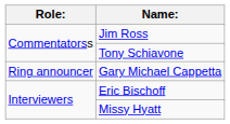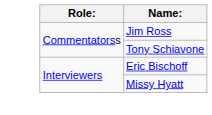 <table class=wikitable style="font-size:90%; margin: 0.5em 0 0.5em 1em; float: right; clear: right;">
 <tr>
 <th>Role:</th>
 <th>Name:</th>
 </tr>
 <tr>
 <td rowspan=2><a href='#'>Commentators</a>s</td>
 <td><a href='#'>Jim Ross</a></td>
 </tr>
 <tr>
 <td><a href='#'>Tony Schiavone</a></td>
 </tr>
 <tr>
-<td><a href='#'>Ring announcer</a></td>
-<td><a href='#'>Gary Michael Cappetta</a></td>
-</tr>
-<tr>
 <td rowspan=2><a href='#'>Interviewers</a></td>
 <td><a href='#'>Eric Bischoff</a></td>
 </tr>
 <tr>
 <td><a href='#'>Missy Hyatt</a></td>
 </tr>
 </table>
